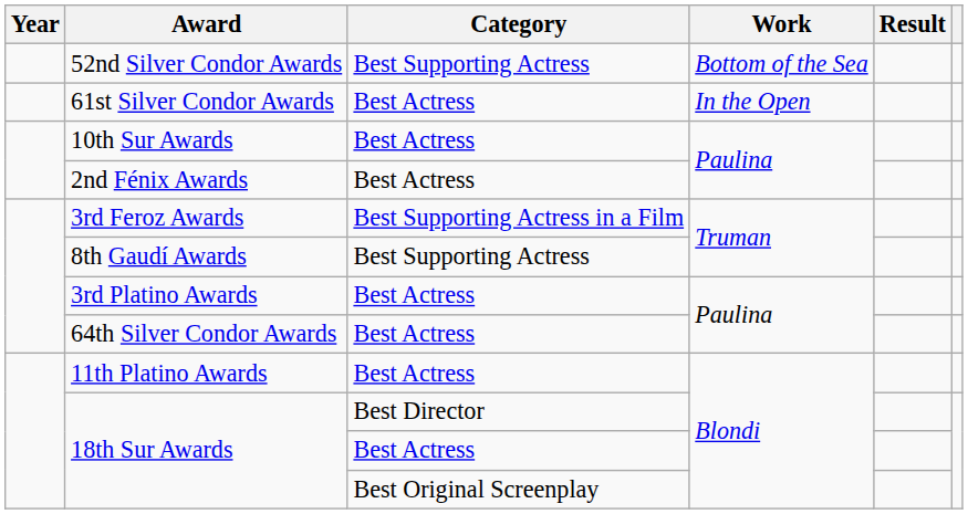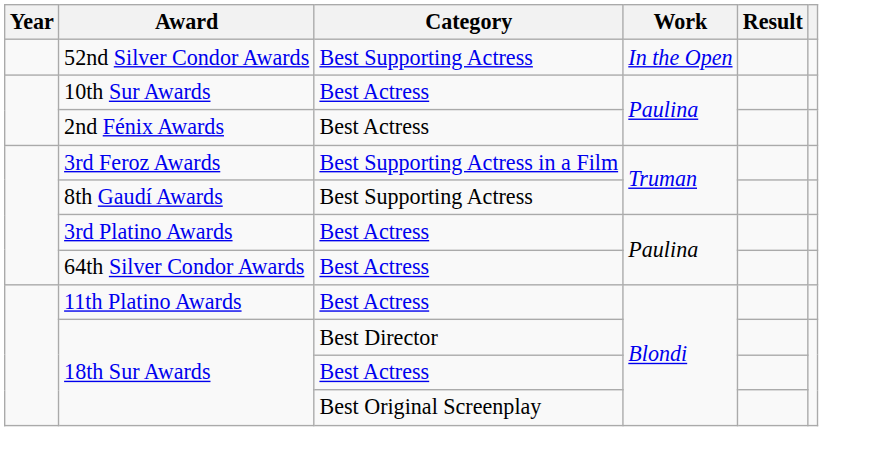 <table class="wikitable sortable plainrowheaders">
 <tr>
 <th>Year</th>
 <th>Award</th>
 <th>Category</th>
 <th>Work</th>
 <th>Result</th>
 <th scope="col" class="unsortable"></th>
 </tr>
 <tr>
 <td></td>
 <td>52nd <a href='#'>Silver Condor Awards</a></td>
 <td><a href='#'>Best Supporting Actress</a></td>
-<td><em><a href='#'>Bottom of the Sea</a></em></td>
-<td></td>
-<td></td>
-</tr>
-<tr>
-<td></td>
-<td>61st <a href='#'>Silver Condor Awards</a></td>
-<td><a href='#'>Best Actress</a></td>
 <td><em><a href='#'>In the Open</a></em></td>
 <td></td>
 <td></td>
 </tr>
 <tr>
 <td rowspan = "2"></td>
 <td>10th <a href='#'>Sur Awards</a></td>
 <td><a href='#'>Best Actress</a></td>
 <td rowspan = "2"><em><a href='#'>Paulina</a></em></td>
 <td></td>
 <td></td>
 </tr>
 <tr>
 <td>2nd <a href='#'>Fénix Awards</a></td>
 <td>Best Actress</td>
 <td></td>
 <td></td>
 </tr>
 <tr>
 <td rowspan = "4"></td>
 <td><a href='#'>3rd Feroz Awards</a></td>
 <td><a href='#'>Best Supporting Actress in a Film</a></td>
 <td rowspan = "2"><em><a href='#'>Truman</a></em></td>
 <td></td>
 <td></td>
 </tr>
 <tr>
 <td>8th <a href='#'>Gaudí Awards</a></td>
 <td>Best Supporting Actress</td>
 <td></td>
 <td></td>
 </tr>
 <tr>
 <td><a href='#'>3rd Platino Awards</a></td>
 <td><a href='#'>Best Actress</a></td>
 <td rowspan = "2"><em>Paulina</em></td>
 <td></td>
 <td></td>
 </tr>
 <tr>
 <td>64th <a href='#'>Silver Condor Awards</a></td>
 <td><a href='#'>Best Actress</a></td>
 <td></td>
 <td></td>
 </tr>
 <tr>
 <td rowspan = "4"></td>
 <td><a href='#'>11th Platino Awards</a></td>
 <td><a href='#'>Best Actress</a></td>
 <td rowspan = "4"><em><a href='#'>Blondi</a></em></td>
 <td></td>
 <td></td>
 </tr>
 <tr>
 <td rowspan = "3"><a href='#'>18th Sur Awards</a></td>
 <td>Best Director</td>
 <td></td>
 <td rowspan = "3"></td>
 </tr>
 <tr>
 <td><a href='#'>Best Actress</a></td>
 <td></td>
 </tr>
 <tr>
 <td>Best Original Screenplay</td>
 <td></td>
 </tr>
 </table>
